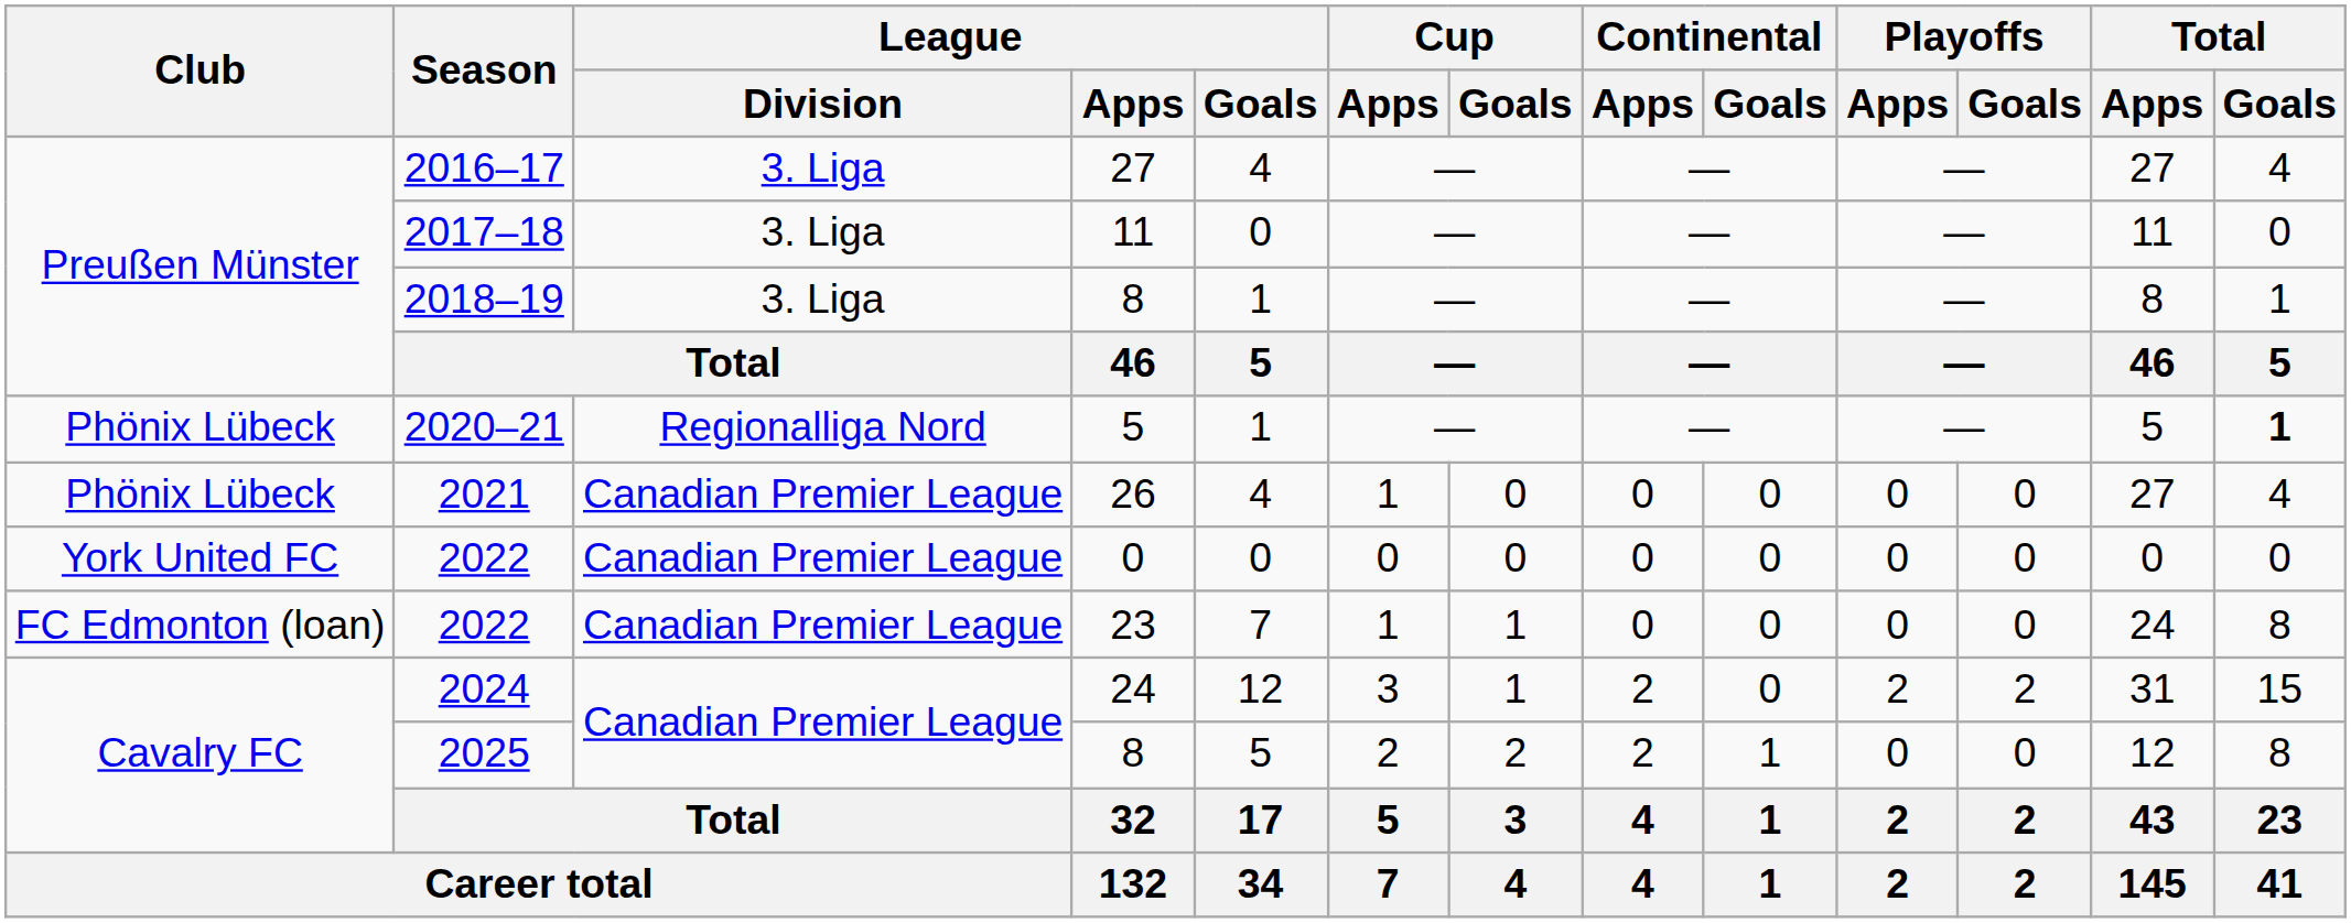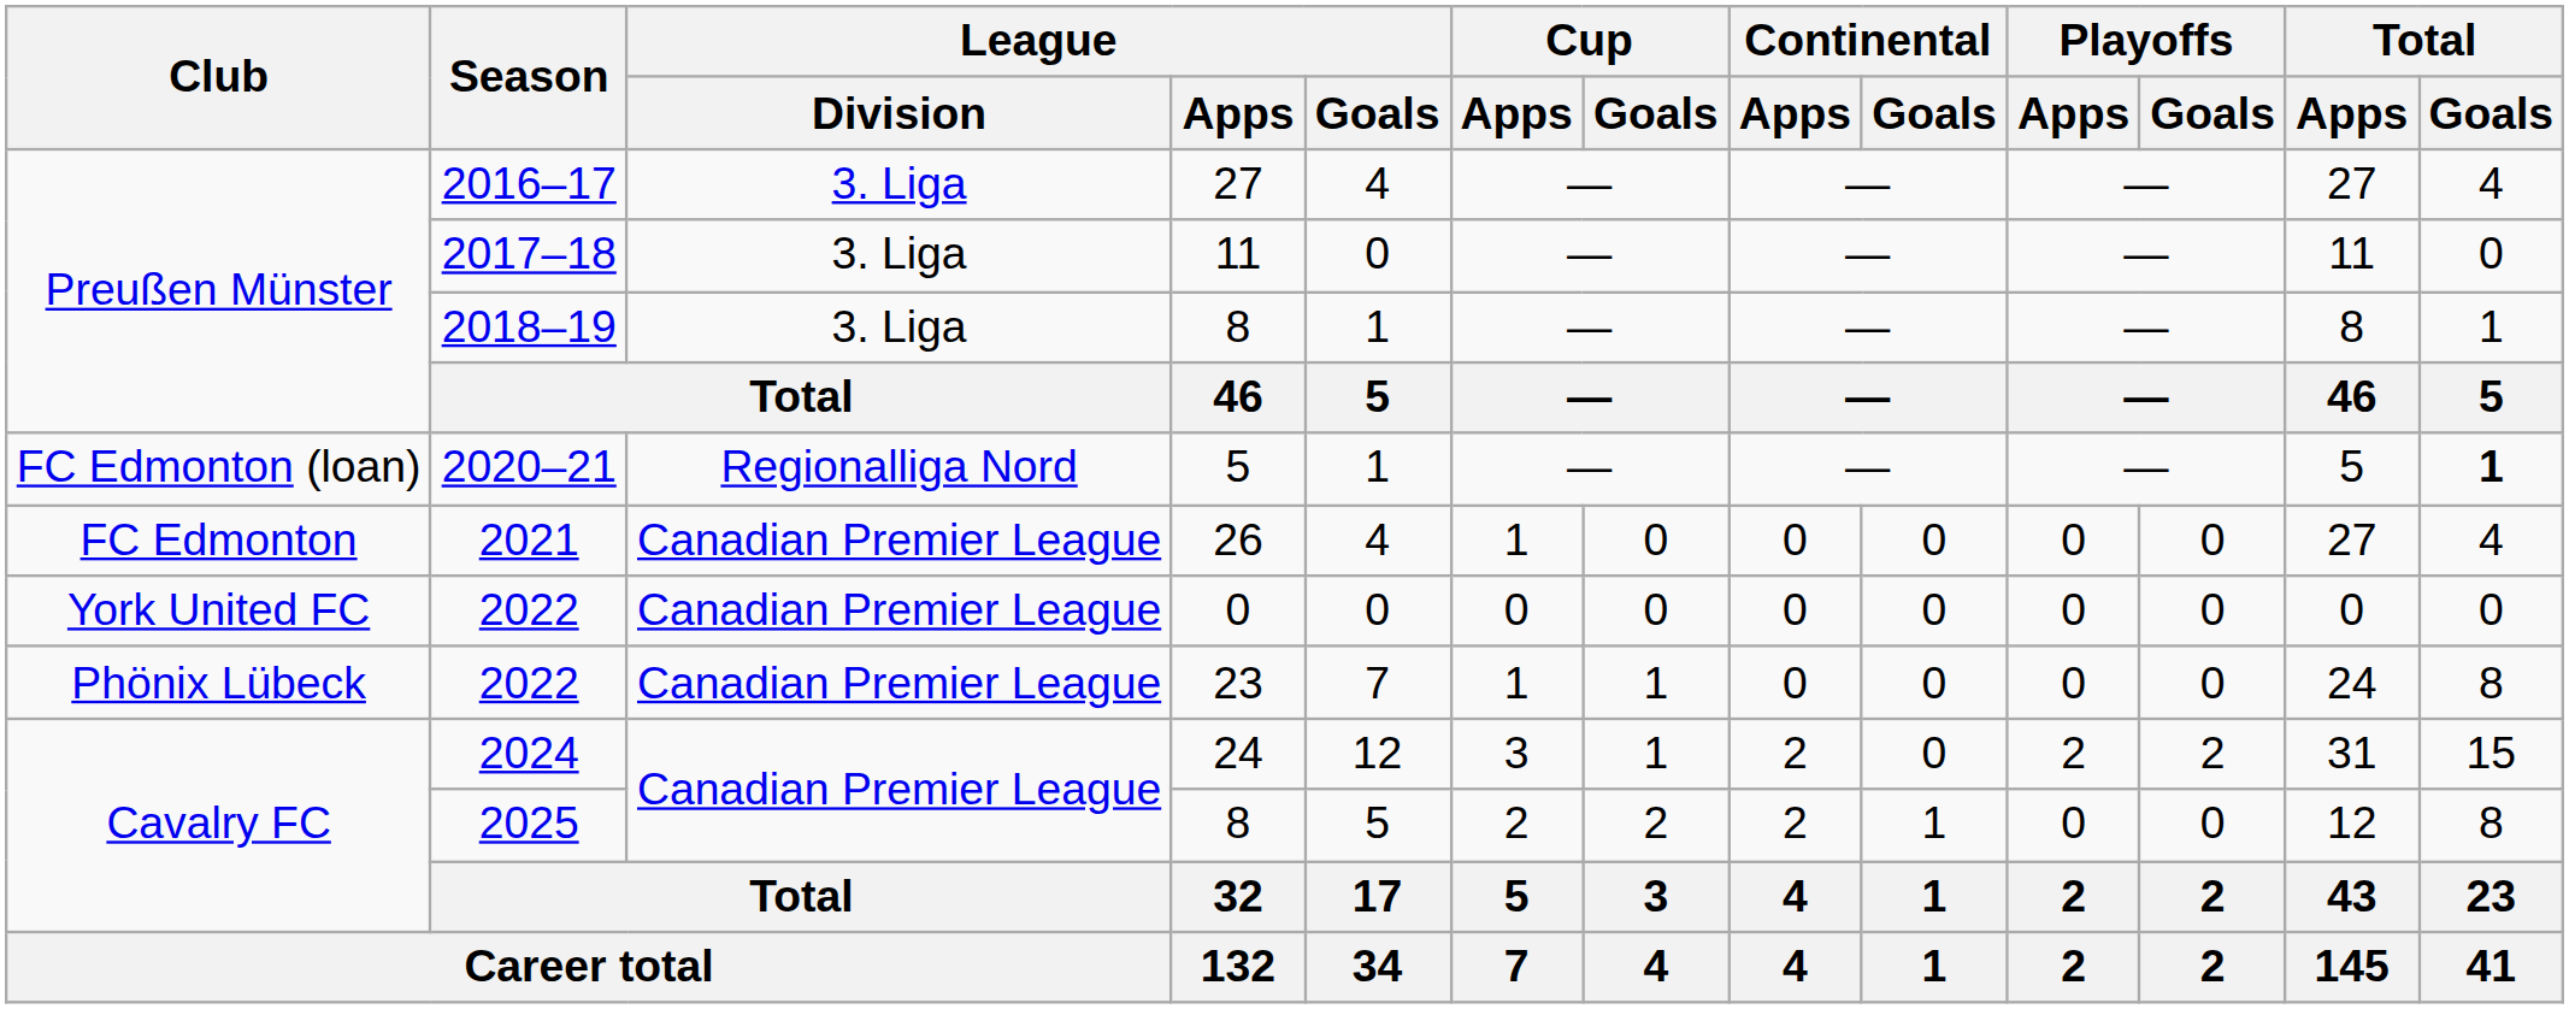 <table class="wikitable" Style="text-align: center">
 <tr>
 <th rowspan="2">Club</th>
 <th rowspan="2">Season</th>
 <th colspan="3">League</th>
 <th colspan="2">Cup</th>
 <th colspan="2">Continental</th>
 <th colspan="2">Playoffs</th>
 <th colspan="2">Total</th>
 </tr>
 <tr>
 <th>Division</th>
 <th>Apps</th>
 <th>Goals</th>
 <th>Apps</th>
 <th>Goals</th>
 <th>Apps</th>
 <th>Goals</th>
 <th>Apps</th>
 <th>Goals</th>
 <th>Apps</th>
 <th>Goals</th>
 </tr>
 <tr>
 <td rowspan="4"><a href='#'>Preußen Münster</a></td>
 <td><a href='#'>2016–17</a></td>
 <td><a href='#'>3. Liga</a></td>
 <td>27</td>
 <td>4</td>
 <td colspan="2">—</td>
 <td colspan="2">—</td>
 <td colspan="2">—</td>
 <td>27</td>
 <td>4</td>
 </tr>
 <tr>
 <td><a href='#'>2017–18</a></td>
 <td>3. Liga</td>
 <td>11</td>
 <td>0</td>
 <td colspan="2">—</td>
 <td colspan="2">—</td>
 <td colspan="2">—</td>
 <td>11</td>
 <td>0</td>
 </tr>
 <tr>
 <td><a href='#'>2018–19</a></td>
 <td>3. Liga</td>
 <td>8</td>
 <td>1</td>
 <td colspan="2">—</td>
 <td colspan="2">—</td>
 <td colspan="2">—</td>
 <td>8</td>
 <td>1</td>
 </tr>
 <tr>
 <th colspan="2">Total</th>
 <th>46</th>
 <th>5</th>
 <th colspan="2">—</th>
 <th colspan="2">—</th>
 <th colspan="2">—</th>
 <th>46</th>
 <th>5</th>
 </tr>
 <tr>
-<td><a href='#'>Phönix Lübeck</a></td>
+<td><a href='#'>FC Edmonton</a> (loan)</td>
 <td><a href='#'>2020–21</a></td>
 <td><a href='#'>Regionalliga Nord</a></td>
 <td>5</td>
 <td>1</td>
 <td colspan="2">—</td>
 <td colspan="2">—</td>
 <td colspan="2">—</td>
 <td>5</td>
 <td><strong>1</strong></td>
 </tr>
 <tr>
-<td><a href='#'>Phönix Lübeck</a></td>
+<td><a href='#'>FC Edmonton</a></td>
 <td><a href='#'>2021</a></td>
 <td><a href='#'>Canadian Premier League</a></td>
 <td>26</td>
 <td>4</td>
 <td>1</td>
 <td>0</td>
 <td>0</td>
 <td>0</td>
 <td>0</td>
 <td>0</td>
 <td>27</td>
 <td>4</td>
 </tr>
 <tr>
 <td><a href='#'>York United FC</a></td>
 <td><a href='#'>2022</a></td>
 <td><a href='#'>Canadian Premier League</a></td>
 <td>0</td>
 <td>0</td>
 <td>0</td>
 <td>0</td>
 <td>0</td>
 <td>0</td>
 <td>0</td>
 <td>0</td>
 <td>0</td>
 <td>0</td>
 </tr>
 <tr>
-<td><a href='#'>FC Edmonton</a> (loan)</td>
+<td><a href='#'>Phönix Lübeck</a></td>
 <td><a href='#'>2022</a></td>
 <td><a href='#'>Canadian Premier League</a></td>
 <td>23</td>
 <td>7</td>
 <td>1</td>
 <td>1</td>
 <td>0</td>
 <td>0</td>
 <td>0</td>
 <td>0</td>
 <td>24</td>
 <td>8</td>
 </tr>
 <tr>
 <td rowspan="3"><a href='#'>Cavalry FC</a></td>
 <td><a href='#'>2024</a></td>
 <td rowspan="2"><a href='#'>Canadian Premier League</a></td>
 <td>24</td>
 <td>12</td>
 <td>3</td>
 <td>1</td>
 <td>2</td>
 <td>0</td>
 <td>2</td>
 <td>2</td>
 <td>31</td>
 <td>15</td>
 </tr>
 <tr>
 <td><a href='#'>2025</a></td>
 <td>8</td>
 <td>5</td>
 <td>2</td>
 <td>2</td>
 <td>2</td>
 <td>1</td>
 <td>0</td>
 <td>0</td>
 <td>12</td>
 <td>8</td>
 </tr>
 <tr>
 <th colspan="2">Total</th>
 <th>32</th>
 <th>17</th>
 <th>5</th>
 <th>3</th>
 <th>4</th>
 <th>1</th>
 <th>2</th>
 <th>2</th>
 <th>43</th>
 <th>23</th>
 </tr>
 <tr>
 <th colspan="3">Career total</th>
 <th>132</th>
 <th>34</th>
 <th>7</th>
 <th>4</th>
 <th>4</th>
 <th>1</th>
 <th>2</th>
 <th>2</th>
 <th>145</th>
 <th>41</th>
 </tr>
 </table>
